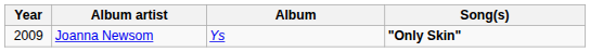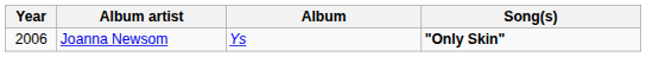 <table class="wikitable">
 <tr>
 <th style="width:50px;">Year</th>
 <th style="width:180px;">Album artist</th>
 <th style="width:209px;">Album</th>
 <th style="width:235px;">Song(s)</th>
 </tr>
 <tr>
-<td style="text-align:center;">2009</td>
+<td style="text-align:center;">2006</td>
 <td><a href='#'>Joanna Newsom</a></td>
 <td><em><a href='#'>Ys</a></em></td>
 <td><strong>"Only Skin"</strong></td>
 </tr>
 </table>
